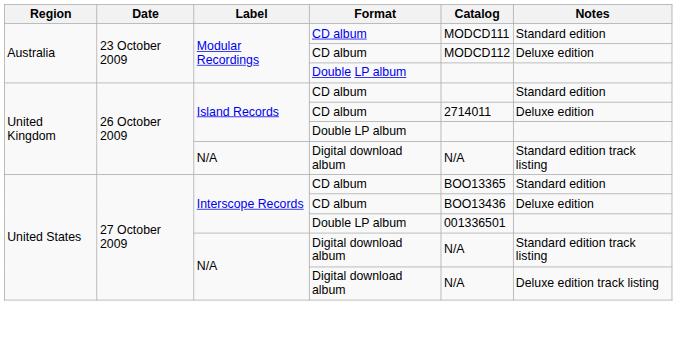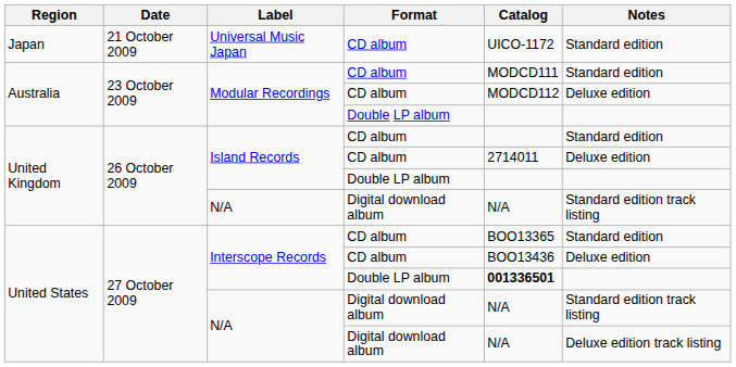 <table class="wikitable">
 <tr>
 <th>Region</th>
 <th>Date</th>
 <th>Label</th>
 <th>Format</th>
 <th>Catalog</th>
 <th>Notes</th>
+</tr>
+<tr>
+<td>Japan</td>
+<td>21 October 2009</td>
+<td><a href='#'>Universal Music Japan</a></td>
+<td><a href='#'>CD album</a></td>
+<td>UICO-1172</td>
+<td>Standard edition</td>
 </tr>
 <tr>
 <td rowspan="3">Australia</td>
 <td rowspan="3">23 October 2009</td>
 <td rowspan="3"><a href='#'>Modular Recordings</a></td>
 <td><a href='#'>CD album</a></td>
 <td>MODCD111</td>
 <td>Standard edition</td>
 </tr>
 <tr>
 <td>CD album</td>
 <td>MODCD112</td>
 <td>Deluxe edition</td>
 </tr>
 <tr>
 <td><a href='#'>Double</a> <a href='#'>LP album</a></td>
 <td></td>
 <td></td>
 </tr>
 <tr>
 <td rowspan="4">United Kingdom</td>
 <td rowspan="4">26 October 2009</td>
 <td rowspan="3"><a href='#'>Island Records</a></td>
 <td>CD album</td>
 <td></td>
 <td>Standard edition</td>
 </tr>
 <tr>
 <td>CD album</td>
 <td>2714011</td>
 <td>Deluxe edition</td>
 </tr>
 <tr>
 <td>Double LP album</td>
 <td></td>
 <td></td>
 </tr>
 <tr>
 <td>N/A</td>
 <td>Digital download album</td>
 <td>N/A</td>
 <td>Standard edition track listing</td>
 </tr>
 <tr>
 <td rowspan="5">United States</td>
 <td rowspan="5">27 October 2009</td>
 <td rowspan="3"><a href='#'>Interscope Records</a></td>
 <td>CD album</td>
 <td>BOO13365</td>
 <td>Standard edition</td>
 </tr>
 <tr>
 <td>CD album</td>
 <td>BOO13436</td>
 <td>Deluxe edition</td>
 </tr>
 <tr>
 <td>Double LP album</td>
-<td>001336501</td>
+<td><strong>001336501</strong></td>
 <td></td>
 </tr>
 <tr>
 <td rowspan="2">N/A</td>
 <td>Digital download album</td>
 <td>N/A</td>
 <td>Standard edition track listing</td>
 </tr>
 <tr>
 <td>Digital download album</td>
 <td>N/A</td>
 <td>Deluxe edition track listing</td>
 </tr>
 </table>
